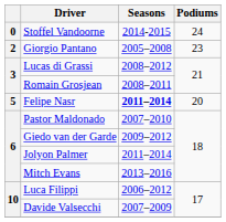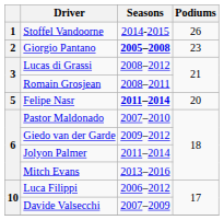 <table class="wikitable" style="text-align:center">
 <tr>
 <th></th>
 <th>Driver</th>
 <th>Seasons</th>
 <th>Podiums</th>
 </tr>
 <tr>
-<th>0</th>
+<th>1</th>
 <td align=left> <a href='#'>Stoffel Vandoorne</a></td>
 <td><a href='#'>2014</a>-<a href='#'>2015</a></td>
-<td>24</td>
+<td>26</td>
 </tr>
 <tr>
 <th>2</th>
 <td align=left> <a href='#'>Giorgio Pantano</a></td>
-<td><a href='#'>2005</a>–<a href='#'>2008</a></td>
+<td><strong><a href='#'>2005</a>–<a href='#'>2008</a></strong></td>
 <td>23</td>
 </tr>
 <tr>
 <th rowspan=2>3</th>
 <td align=left> <a href='#'>Lucas di Grassi</a></td>
 <td><a href='#'>2008</a>–<a href='#'>2012</a></td>
 <td rowspan=2>21</td>
 </tr>
 <tr>
 <td align=left> <a href='#'>Romain Grosjean</a></td>
 <td><a href='#'>2008</a>–<a href='#'>2011</a></td>
 </tr>
 <tr>
 <th>5</th>
 <td align=left> <a href='#'>Felipe Nasr</a></td>
 <td><strong><a href='#'>2011</a>–<a href='#'>2014</a></strong></td>
 <td>20</td>
 </tr>
 <tr>
 <th rowspan=4>6</th>
 <td align=left> <a href='#'>Pastor Maldonado</a></td>
 <td><a href='#'>2007</a>–<a href='#'>2010</a></td>
 <td rowspan=4>18</td>
 </tr>
 <tr>
 <td align=left> <a href='#'>Giedo van der Garde</a></td>
 <td><a href='#'>2009</a>–<a href='#'>2012</a></td>
 </tr>
 <tr>
 <td align=left> <a href='#'>Jolyon Palmer</a></td>
 <td><a href='#'>2011</a>–<a href='#'>2014</a></td>
 </tr>
 <tr>
 <td align=left> <a href='#'>Mitch Evans</a></td>
 <td><a href='#'>2013</a>–<a href='#'>2016</a></td>
 </tr>
 <tr>
 <th rowspan=2>10</th>
 <td align=left> <a href='#'>Luca Filippi</a></td>
 <td><a href='#'>2006</a>–<a href='#'>2012</a></td>
 <td rowspan=2>17</td>
 </tr>
 <tr>
 <td align=left> <a href='#'>Davide Valsecchi</a></td>
 <td><a href='#'>2007</a>–<a href='#'>2009</a></td>
 </tr>
 <tr>
 </tr>
 </table>
